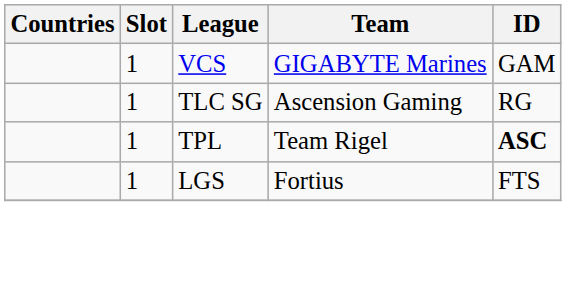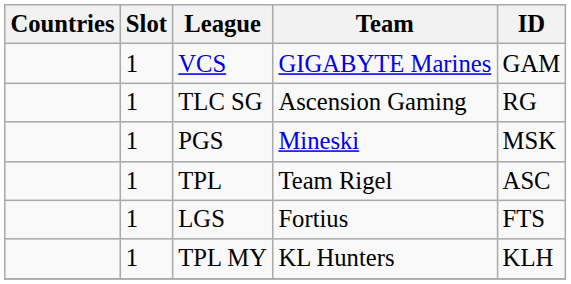 <table class="wikitable">
 <tr>
 <th>Countries</th>
 <th>Slot</th>
 <th>League</th>
 <th>Team</th>
 <th>ID</th>
 </tr>
 <tr>
 <td></td>
 <td>1</td>
 <td><a href='#'>VCS</a></td>
 <td> <a href='#'>GIGABYTE Marines</a></td>
 <td>GAM</td>
 </tr>
 <tr>
 <td></td>
 <td>1</td>
 <td>TLC SG</td>
 <td> Ascension Gaming</td>
 <td>RG</td>
 </tr>
 <tr>
 <td></td>
 <td>1</td>
+<td>PGS</td>
+<td> <a href='#'>Mineski</a></td>
+<td>MSK</td>
+</tr>
+<tr>
+<td></td>
+<td>1</td>
 <td>TPL</td>
 <td> Team Rigel</td>
-<td><strong>ASC</strong></td>
+<td>ASC</td>
 </tr>
 <tr>
 <td></td>
 <td>1</td>
 <td>LGS</td>
 <td> Fortius</td>
 <td>FTS</td>
 </tr>
 <tr>
+<td></td>
+<td>1</td>
+<td>TPL MY</td>
+<td> KL Hunters</td>
+<td>KLH</td>
+</tr>
+<tr>
 </tr>
 </table>
